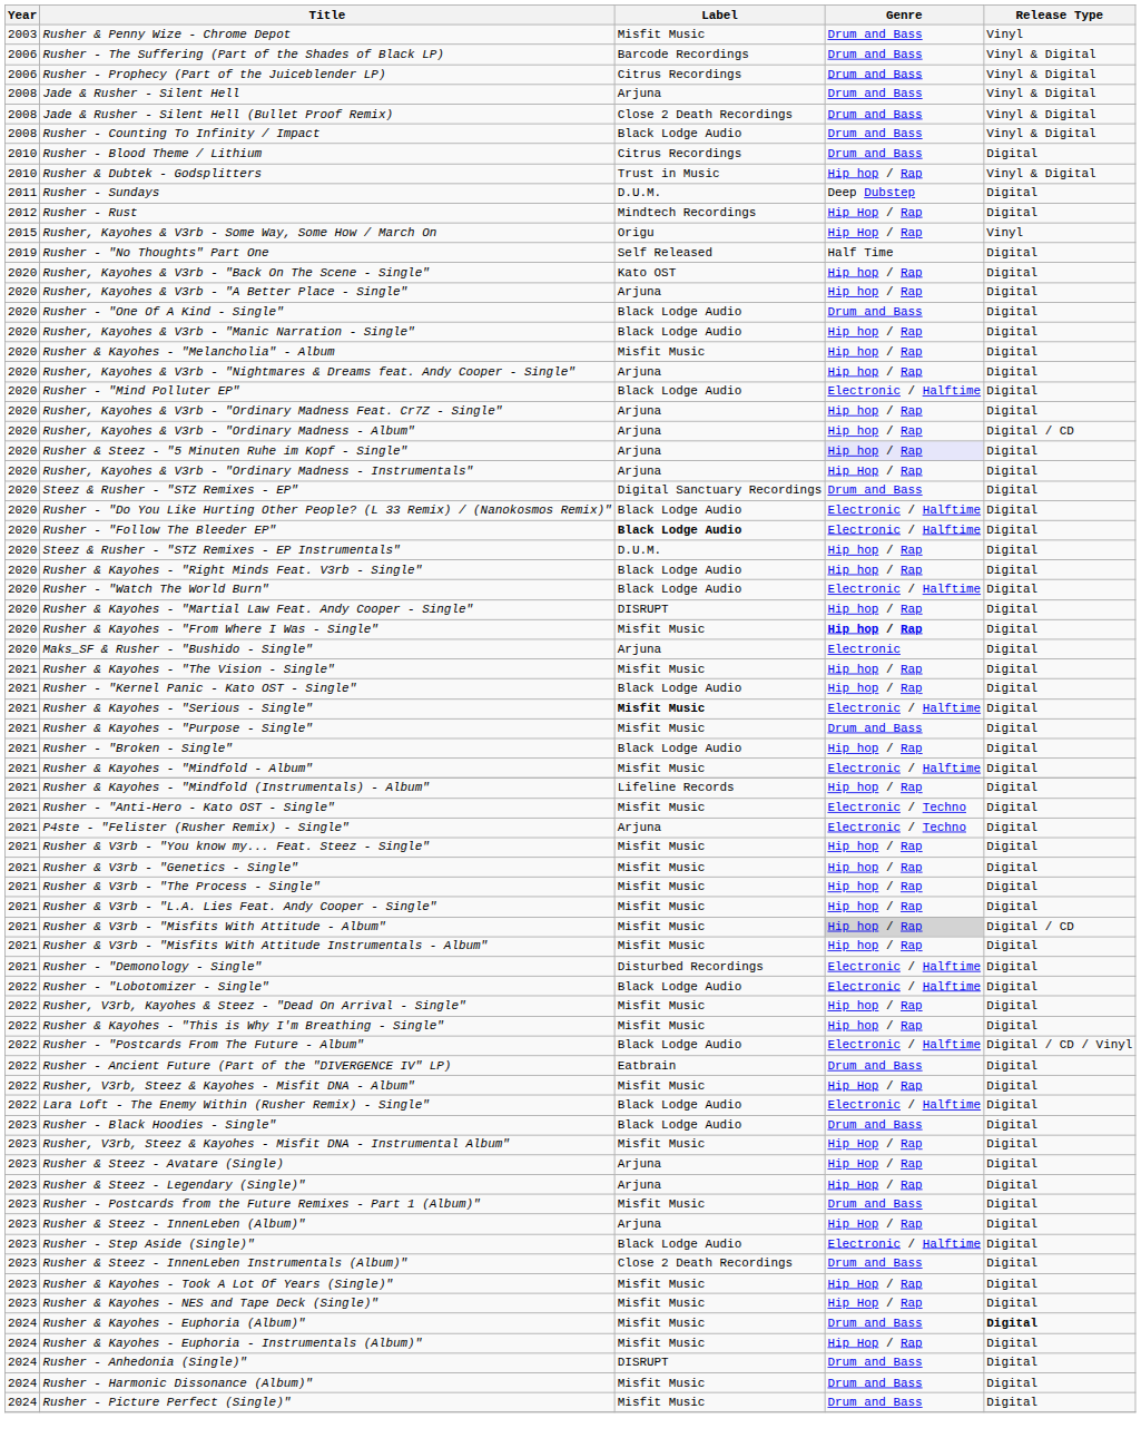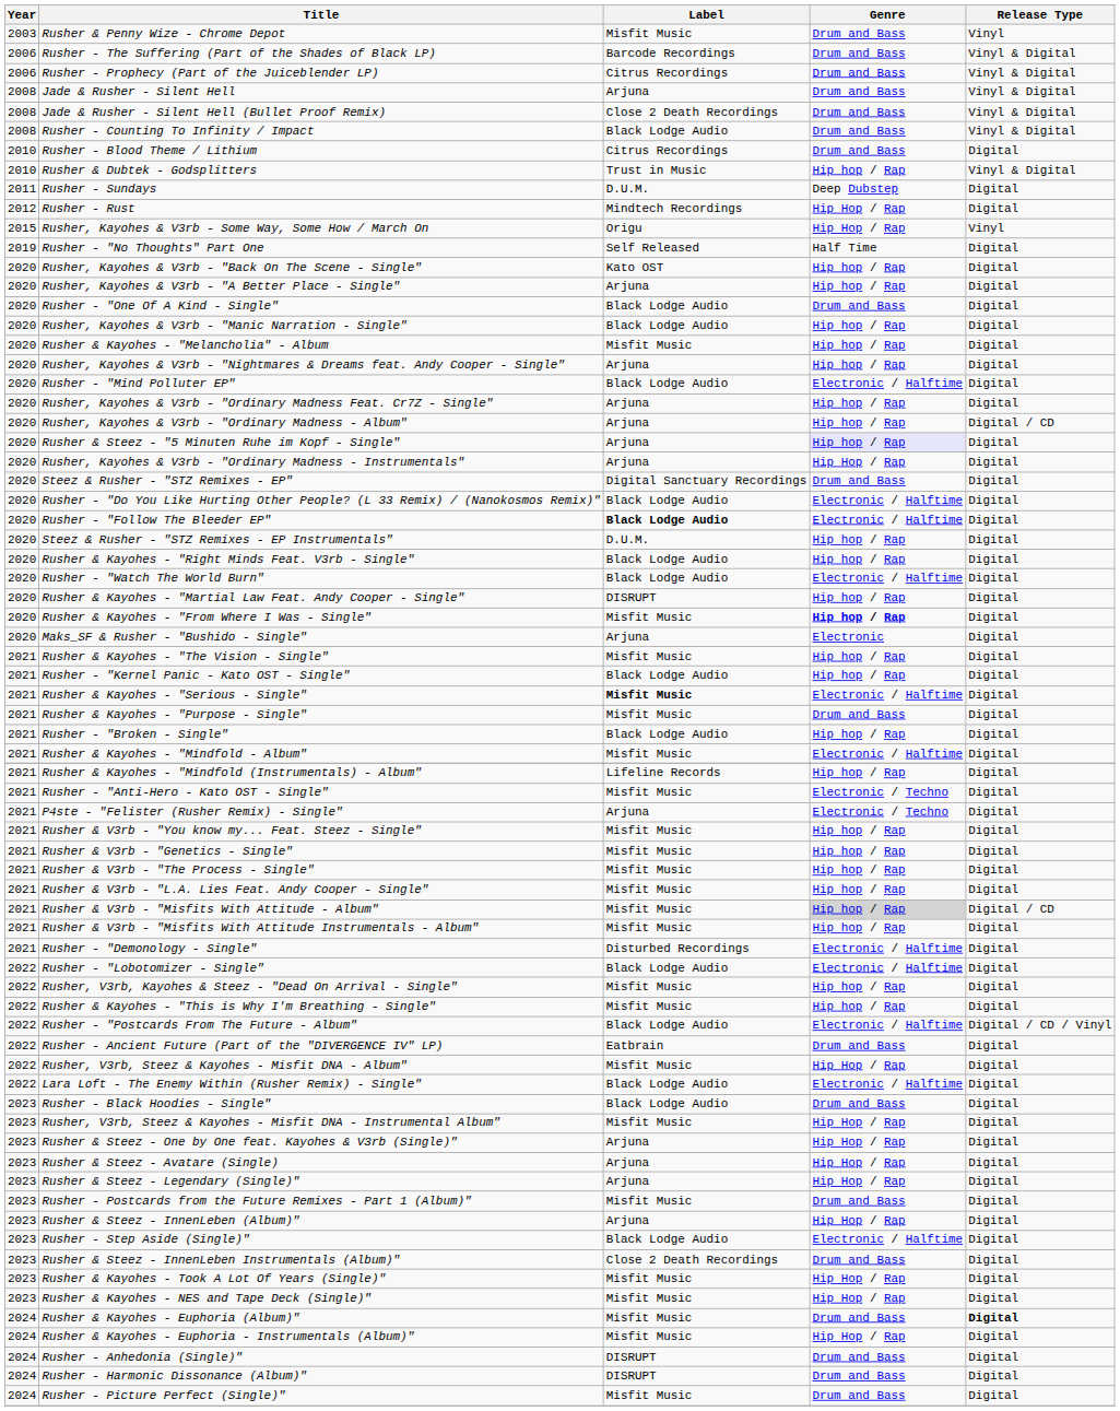 <table class="wikitable sortable plainrowheaders">
 <tr>
 <th scope="col">Year</th>
 <th scope="col">Title</th>
 <th scope="col">Label</th>
 <th scope="col">Genre</th>
 <th scope="col">Release Type</th>
 </tr>
 <tr>
 <td>2003</td>
 <td><em>Rusher & Penny Wize - Chrome Depot</em></td>
 <td>Misfit Music</td>
 <td><a href='#'>Drum and Bass</a></td>
 <td>Vinyl</td>
 </tr>
 <tr>
 <td>2006</td>
 <td><em>Rusher - The Suffering (Part of the Shades of Black LP)</em></td>
 <td>Barcode Recordings</td>
 <td><a href='#'>Drum and Bass</a></td>
 <td>Vinyl & Digital</td>
 </tr>
 <tr>
 <td>2006</td>
 <td><em>Rusher - Prophecy (Part of the Juiceblender LP)</em></td>
 <td>Citrus Recordings</td>
 <td><a href='#'>Drum and Bass</a></td>
 <td>Vinyl & Digital</td>
 </tr>
 <tr>
 <td>2008</td>
 <td><em>Jade & Rusher - Silent Hell</em></td>
 <td>Arjuna</td>
 <td><a href='#'>Drum and Bass</a></td>
 <td>Vinyl & Digital</td>
 </tr>
 <tr>
 <td>2008</td>
 <td><em>Jade & Rusher - Silent Hell (Bullet Proof Remix)</em></td>
 <td>Close 2 Death Recordings</td>
 <td><a href='#'>Drum and Bass</a></td>
 <td>Vinyl & Digital</td>
 </tr>
 <tr>
 <td>2008</td>
 <td><em>Rusher - Counting To Infinity / Impact</em></td>
 <td>Black Lodge Audio</td>
 <td><a href='#'>Drum and Bass</a></td>
 <td>Vinyl & Digital</td>
 </tr>
 <tr>
 <td>2010</td>
 <td><em>Rusher - Blood Theme / Lithium</em></td>
 <td>Citrus Recordings</td>
 <td><a href='#'>Drum and Bass</a></td>
 <td>Digital</td>
 </tr>
 <tr>
 <td>2010</td>
 <td><em>Rusher & Dubtek - Godsplitters</em></td>
 <td>Trust in Music</td>
 <td><a href='#'>Hip hop</a> / <a href='#'>Rap</a></td>
 <td>Vinyl & Digital</td>
 </tr>
 <tr>
 <td>2011</td>
 <td><em>Rusher - Sundays</em></td>
 <td>D.U.M.</td>
 <td>Deep <a href='#'>Dubstep</a></td>
 <td>Digital</td>
 </tr>
 <tr>
 <td>2012</td>
 <td><em>Rusher - Rust</em></td>
 <td>Mindtech Recordings</td>
 <td><a href='#'>Hip Hop</a> / <a href='#'>Rap</a></td>
 <td>Digital</td>
 </tr>
 <tr>
 <td>2015</td>
 <td><em>Rusher, Kayohes & V3rb  - Some Way, Some How / March On</em></td>
 <td>Origu</td>
 <td><a href='#'>Hip Hop</a> / <a href='#'>Rap</a></td>
 <td>Vinyl</td>
 </tr>
 <tr>
 <td>2019</td>
 <td><em>Rusher - "No Thoughts" Part One</em></td>
 <td>Self Released</td>
 <td>Half Time</td>
 <td>Digital</td>
 </tr>
 <tr>
 <td>2020</td>
 <td><em>Rusher, Kayohes & V3rb - "Back On The Scene - Single"</em></td>
 <td>Kato OST</td>
 <td><a href='#'>Hip hop</a> / <a href='#'>Rap</a></td>
 <td>Digital</td>
 </tr>
 <tr>
 <td>2020</td>
 <td><em>Rusher, Kayohes & V3rb - "A Better Place - Single"</em></td>
 <td>Arjuna</td>
 <td><a href='#'>Hip hop</a> / <a href='#'>Rap</a></td>
 <td>Digital</td>
 </tr>
 <tr>
 <td>2020</td>
 <td><em>Rusher - "One Of A Kind - Single"</em></td>
 <td>Black Lodge Audio</td>
 <td><a href='#'>Drum and Bass</a></td>
 <td>Digital</td>
 </tr>
 <tr>
 <td>2020</td>
 <td><em>Rusher, Kayohes & V3rb - "Manic Narration - Single"</em></td>
 <td>Black Lodge Audio</td>
 <td><a href='#'>Hip hop</a> / <a href='#'>Rap</a></td>
 <td>Digital</td>
 </tr>
 <tr>
 <td>2020</td>
 <td><em>Rusher & Kayohes - "Melancholia" - Album</em></td>
 <td>Misfit Music</td>
 <td><a href='#'>Hip hop</a> / <a href='#'>Rap</a></td>
 <td>Digital</td>
 </tr>
 <tr>
 <td>2020</td>
 <td><em>Rusher, Kayohes & V3rb - "Nightmares & Dreams feat. Andy Cooper - Single"</em></td>
 <td>Arjuna</td>
 <td><a href='#'>Hip hop</a> / <a href='#'>Rap</a></td>
 <td>Digital</td>
 </tr>
 <tr>
 <td>2020</td>
 <td><em>Rusher - "Mind Polluter EP"</em></td>
 <td>Black Lodge Audio</td>
 <td><a href='#'>Electronic</a> / <a href='#'>Halftime</a></td>
 <td>Digital</td>
 </tr>
 <tr>
 <td>2020</td>
 <td><em>Rusher, Kayohes & V3rb - "Ordinary Madness Feat. Cr7Z - Single"</em></td>
 <td>Arjuna</td>
 <td><a href='#'>Hip hop</a> / <a href='#'>Rap</a></td>
 <td>Digital</td>
 </tr>
 <tr>
 <td>2020</td>
 <td><em>Rusher, Kayohes & V3rb - "Ordinary Madness - Album"</em></td>
 <td>Arjuna</td>
 <td><a href='#'>Hip hop</a> / <a href='#'>Rap</a></td>
 <td>Digital / CD</td>
 </tr>
 <tr>
 <td>2020</td>
 <td><em>Rusher & Steez - "5 Minuten Ruhe im Kopf - Single"</em></td>
 <td>Arjuna</td>
 <td style="background: lavender;"><a href='#'>Hip hop</a> / <a href='#'>Rap</a></td>
 <td>Digital</td>
 </tr>
 <tr>
 <td>2020</td>
 <td><em>Rusher, Kayohes & V3rb - "Ordinary Madness - Instrumentals"</em></td>
 <td>Arjuna</td>
 <td><a href='#'>Hip Hop</a> / <a href='#'>Rap</a></td>
 <td>Digital</td>
 </tr>
 <tr>
 <td>2020</td>
 <td><em>Steez & Rusher - "STZ Remixes - EP"</em></td>
 <td>Digital Sanctuary Recordings</td>
 <td><a href='#'>Drum and Bass</a></td>
 <td>Digital</td>
 </tr>
 <tr>
 <td>2020</td>
 <td><em>Rusher - "Do You Like Hurting Other People? (L 33 Remix) / (Nanokosmos Remix)"</em></td>
 <td>Black Lodge Audio</td>
 <td><a href='#'>Electronic</a> / <a href='#'>Halftime</a></td>
 <td>Digital</td>
 </tr>
 <tr>
 <td>2020</td>
 <td><em>Rusher - "Follow The Bleeder EP"</em></td>
 <td><strong>Black Lodge Audio</strong></td>
 <td><a href='#'>Electronic</a> / <a href='#'>Halftime</a></td>
 <td>Digital</td>
 </tr>
 <tr>
 <td>2020</td>
 <td><em>Steez & Rusher - "STZ Remixes - EP Instrumentals"</em></td>
 <td>D.U.M.</td>
 <td><a href='#'>Hip hop</a> / <a href='#'>Rap</a></td>
 <td>Digital</td>
 </tr>
 <tr>
 <td>2020</td>
 <td><em>Rusher & Kayohes - "Right Minds Feat. V3rb - Single"</em></td>
 <td>Black Lodge Audio</td>
 <td><a href='#'>Hip hop</a> / <a href='#'>Rap</a></td>
 <td>Digital</td>
 </tr>
 <tr>
 <td>2020</td>
 <td><em>Rusher - "Watch The World Burn"</em></td>
 <td>Black Lodge Audio</td>
 <td><a href='#'>Electronic</a> / <a href='#'>Halftime</a></td>
 <td>Digital</td>
 </tr>
 <tr>
 <td>2020</td>
 <td><em>Rusher & Kayohes - "Martial Law Feat. Andy Cooper - Single"</em></td>
 <td>DISRUPT</td>
 <td><a href='#'>Hip hop</a> / <a href='#'>Rap</a></td>
 <td>Digital</td>
 </tr>
 <tr>
 <td>2020</td>
 <td><em>Rusher & Kayohes - "From Where I Was - Single"</em></td>
 <td>Misfit Music</td>
 <td><strong><a href='#'>Hip hop</a> / <a href='#'>Rap</a></strong></td>
 <td>Digital</td>
 </tr>
 <tr>
 <td>2020</td>
 <td><em>Maks_SF & Rusher - "Bushido - Single"</em></td>
 <td>Arjuna</td>
 <td><a href='#'>Electronic</a></td>
 <td>Digital</td>
 </tr>
 <tr>
 <td>2021</td>
 <td><em>Rusher & Kayohes - "The Vision - Single"</em></td>
 <td>Misfit Music</td>
 <td><a href='#'>Hip hop</a> / <a href='#'>Rap</a></td>
 <td>Digital</td>
 </tr>
 <tr>
 <td>2021</td>
 <td><em>Rusher - "Kernel Panic - Kato OST - Single"</em></td>
 <td>Black Lodge Audio</td>
 <td><a href='#'>Hip hop</a> / <a href='#'>Rap</a></td>
 <td>Digital</td>
 </tr>
 <tr>
 <td>2021</td>
 <td><em>Rusher & Kayohes - "Serious - Single"</em></td>
 <td><strong>Misfit Music</strong></td>
 <td><a href='#'>Electronic</a> / <a href='#'>Halftime</a></td>
 <td>Digital</td>
 </tr>
 <tr>
 <td>2021</td>
 <td><em>Rusher & Kayohes - "Purpose - Single"</em></td>
 <td>Misfit Music</td>
 <td><a href='#'>Drum and Bass</a></td>
 <td>Digital</td>
 </tr>
 <tr>
 <td>2021</td>
 <td><em>Rusher - "Broken - Single"</em></td>
 <td>Black Lodge Audio</td>
 <td><a href='#'>Hip hop</a> / <a href='#'>Rap</a></td>
 <td>Digital</td>
 </tr>
 <tr>
 <td>2021</td>
 <td><em>Rusher & Kayohes - "Mindfold - Album"</em></td>
 <td>Misfit Music</td>
 <td><a href='#'>Electronic</a> / <a href='#'>Halftime</a></td>
 <td>Digital</td>
 </tr>
 <tr>
 </tr>
 <tr>
 <td>2021</td>
 <td><em>Rusher & Kayohes - "Mindfold (Instrumentals) - Album"</em></td>
 <td>Lifeline Records</td>
 <td><a href='#'>Hip hop</a> / <a href='#'>Rap</a></td>
 <td>Digital</td>
 </tr>
 <tr>
 <td>2021</td>
 <td><em>Rusher - "Anti-Hero - Kato OST - Single"</em></td>
 <td>Misfit Music</td>
 <td><a href='#'>Electronic</a> / <a href='#'>Techno</a></td>
 <td>Digital</td>
 </tr>
 <tr>
 <td>2021</td>
 <td><em>P4ste - "Felister (Rusher Remix) - Single"</em></td>
 <td>Arjuna</td>
 <td><a href='#'>Electronic</a> / <a href='#'>Techno</a></td>
 <td>Digital</td>
 </tr>
 <tr>
 <td>2021</td>
 <td><em>Rusher & V3rb - "You know my... Feat. Steez - Single"</em></td>
 <td>Misfit Music</td>
 <td><a href='#'>Hip hop</a> / <a href='#'>Rap</a></td>
 <td>Digital</td>
 </tr>
 <tr>
 <td>2021</td>
 <td><em>Rusher & V3rb - "Genetics - Single"</em></td>
 <td>Misfit Music</td>
 <td><a href='#'>Hip hop</a> / <a href='#'>Rap</a></td>
 <td>Digital</td>
 </tr>
 <tr>
 <td>2021</td>
 <td><em>Rusher & V3rb - "The Process - Single"</em></td>
 <td>Misfit Music</td>
 <td><a href='#'>Hip hop</a> / <a href='#'>Rap</a></td>
 <td>Digital</td>
 </tr>
 <tr>
 <td>2021</td>
 <td><em>Rusher & V3rb - "L.A. Lies Feat. Andy Cooper - Single"</em></td>
 <td>Misfit Music</td>
 <td><a href='#'>Hip hop</a> / <a href='#'>Rap</a></td>
 <td>Digital</td>
 </tr>
 <tr>
 <td>2021</td>
 <td><em>Rusher & V3rb - "Misfits With Attitude - Album"</em></td>
 <td>Misfit Music</td>
 <td style="background: lightgrey;"><a href='#'>Hip hop</a> / <a href='#'>Rap</a></td>
 <td>Digital / CD</td>
 </tr>
 <tr>
 <td>2021</td>
 <td><em>Rusher & V3rb - "Misfits With Attitude Instrumentals - Album"</em></td>
 <td>Misfit Music</td>
 <td><a href='#'>Hip hop</a> / <a href='#'>Rap</a></td>
 <td>Digital</td>
 </tr>
 <tr>
 <td>2021</td>
 <td><em>Rusher - "Demonology - Single"</em></td>
 <td>Disturbed Recordings</td>
 <td><a href='#'>Electronic</a> / <a href='#'>Halftime</a></td>
 <td>Digital</td>
 </tr>
 <tr>
 <td>2022</td>
 <td><em>Rusher - "Lobotomizer - Single"</em></td>
 <td>Black Lodge Audio</td>
 <td><a href='#'>Electronic</a> / <a href='#'>Halftime</a></td>
 <td>Digital</td>
 </tr>
 <tr>
 <td>2022</td>
 <td><em>Rusher, V3rb, Kayohes & Steez - "Dead On Arrival - Single"</em></td>
 <td>Misfit Music</td>
 <td><a href='#'>Hip hop</a> / <a href='#'>Rap</a></td>
 <td>Digital</td>
 </tr>
 <tr>
 <td>2022</td>
 <td><em>Rusher & Kayohes - "This is Why I'm Breathing - Single"</em></td>
 <td>Misfit Music</td>
 <td><a href='#'>Hip hop</a> / <a href='#'>Rap</a></td>
 <td>Digital</td>
 </tr>
 <tr>
 <td>2022</td>
 <td><em>Rusher - "Postcards From The Future - Album"</em></td>
 <td>Black Lodge Audio</td>
 <td><a href='#'>Electronic</a> / <a href='#'>Halftime</a></td>
 <td>Digital / CD / Vinyl</td>
 </tr>
 <tr>
 <td>2022</td>
 <td><em>Rusher - Ancient Future (Part of the "DIVERGENCE IV" LP)</em></td>
 <td>Eatbrain</td>
 <td><a href='#'>Drum and Bass</a></td>
 <td>Digital</td>
 </tr>
 <tr>
 <td>2022</td>
 <td><em>Rusher, V3rb, Steez & Kayohes - Misfit DNA - Album"</em></td>
 <td>Misfit Music</td>
 <td><a href='#'>Hip Hop</a> / <a href='#'>Rap</a></td>
 <td>Digital</td>
 </tr>
 <tr>
 <td>2022</td>
 <td><em>Lara Loft - The Enemy Within (Rusher Remix) - Single"</em></td>
 <td>Black Lodge Audio</td>
 <td><a href='#'>Electronic</a> / <a href='#'>Halftime</a></td>
 <td>Digital</td>
 </tr>
 <tr>
 <td>2023</td>
 <td><em>Rusher - Black Hoodies - Single"</em></td>
 <td>Black Lodge Audio</td>
 <td><a href='#'>Drum and Bass</a></td>
 <td>Digital</td>
 </tr>
 <tr>
 <td>2023</td>
 <td><em>Rusher, V3rb, Steez & Kayohes - Misfit DNA - Instrumental Album"</em></td>
 <td>Misfit Music</td>
 <td><a href='#'>Hip Hop</a> / <a href='#'>Rap</a></td>
 <td>Digital</td>
 </tr>
 <tr>
 <td>2023</td>
+<td><em>Rusher & Steez - One by One feat. Kayohes & V3rb (Single)"</em></td>
+<td>Arjuna</td>
+<td><a href='#'>Hip Hop</a> / <a href='#'>Rap</a></td>
+<td>Digital</td>
+</tr>
+<tr>
+<td>2023</td>
 <td><em>Rusher & Steez - Avatare (Single)</em></td>
 <td>Arjuna</td>
 <td><a href='#'>Hip Hop</a> / <a href='#'>Rap</a></td>
 <td>Digital</td>
 </tr>
 <tr>
 <td>2023</td>
 <td><em>Rusher & Steez - Legendary (Single)"</em></td>
 <td>Arjuna</td>
 <td><a href='#'>Hip Hop</a> / <a href='#'>Rap</a></td>
 <td>Digital</td>
 </tr>
 <tr>
 <td>2023</td>
 <td><em>Rusher - Postcards from the Future Remixes - Part 1 (Album)"</em></td>
 <td>Misfit Music</td>
 <td><a href='#'>Drum and Bass</a></td>
 <td>Digital</td>
 </tr>
 <tr>
 <td>2023</td>
 <td><em>Rusher & Steez - InnenLeben (Album)"</em></td>
 <td>Arjuna</td>
 <td><a href='#'>Hip Hop</a> / <a href='#'>Rap</a></td>
 <td>Digital</td>
 </tr>
 <tr>
 <td>2023</td>
 <td><em>Rusher - Step Aside (Single)"</em></td>
 <td>Black Lodge Audio</td>
 <td><a href='#'>Electronic</a> / <a href='#'>Halftime</a></td>
 <td>Digital</td>
 </tr>
 <tr>
 <td>2023</td>
 <td><em>Rusher & Steez - InnenLeben Instrumentals (Album)"</em></td>
 <td>Close 2 Death Recordings</td>
 <td><a href='#'>Drum and Bass</a></td>
 <td>Digital</td>
 </tr>
 <tr>
 <td>2023</td>
 <td><em>Rusher & Kayohes - Took A Lot Of Years (Single)"</em></td>
 <td>Misfit Music</td>
 <td><a href='#'>Hip Hop</a> / <a href='#'>Rap</a></td>
 <td>Digital</td>
 </tr>
 <tr>
 <td>2023</td>
 <td><em>Rusher & Kayohes - NES and Tape Deck (Single)"</em></td>
 <td>Misfit Music</td>
 <td><a href='#'>Hip Hop</a> / <a href='#'>Rap</a></td>
 <td>Digital</td>
 </tr>
 <tr>
 <td>2024</td>
 <td><em>Rusher & Kayohes - Euphoria (Album)"</em></td>
 <td>Misfit Music</td>
 <td><a href='#'>Drum and Bass</a></td>
 <td><strong>Digital</strong></td>
 </tr>
 <tr>
 <td>2024</td>
 <td><em>Rusher & Kayohes - Euphoria - Instrumentals (Album)"</em></td>
 <td>Misfit Music</td>
 <td><a href='#'>Hip Hop</a> / <a href='#'>Rap</a></td>
 <td>Digital</td>
 </tr>
 <tr>
 <td>2024</td>
 <td><em>Rusher - Anhedonia (Single)"</em></td>
 <td>DISRUPT</td>
 <td><a href='#'>Drum and Bass</a></td>
 <td>Digital</td>
 </tr>
 <tr>
 <td>2024</td>
 <td><em>Rusher - Harmonic Dissonance (Album)"</em></td>
-<td>Misfit Music</td>
+<td>DISRUPT</td>
 <td><a href='#'>Drum and Bass</a></td>
 <td>Digital</td>
 </tr>
 <tr>
 <td>2024</td>
 <td><em>Rusher - Picture Perfect (Single)"</em></td>
 <td>Misfit Music</td>
 <td><a href='#'>Drum and Bass</a></td>
 <td>Digital</td>
 </tr>
 <tr>
 </tr>
 </table>
